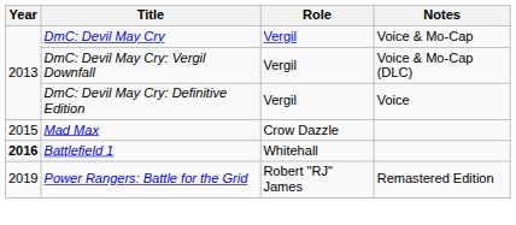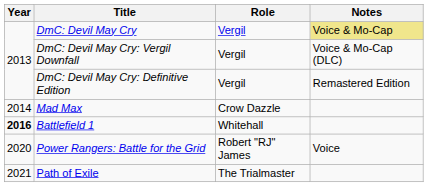 <table class="wikitable sortable">
 <tr>
 <th>Year</th>
 <th>Title</th>
 <th>Role</th>
 <th class="unsortable">Notes</th>
 </tr>
 <tr>
 <td rowspan="3">2013</td>
 <td><em><a href='#'>DmC: Devil May Cry</a></em></td>
 <td><a href='#'>Vergil</a></td>
-<td>Voice & Mo-Cap</td>
+<td style="background: khaki;">Voice & Mo-Cap</td>
 </tr>
 <tr>
 <td><em>DmC: Devil May Cry: Vergil Downfall</em></td>
 <td>Vergil</td>
 <td>Voice & Mo-Cap (DLC)</td>
 </tr>
 <tr>
 <td><em>DmC: Devil May Cry: Definitive Edition</em></td>
 <td>Vergil</td>
-<td>Voice</td>
+<td>Remastered Edition</td>
 </tr>
 <tr>
-<td>2015</td>
+<td>2014</td>
 <td><em><a href='#'>Mad Max</a></em></td>
 <td>Crow Dazzle</td>
 <td></td>
 </tr>
 <tr>
 <td><strong>2016</strong></td>
 <td><em><a href='#'>Battlefield 1</a></em></td>
 <td>Whitehall</td>
 <td></td>
 </tr>
 <tr>
-<td>2019</td>
+<td>2020</td>
 <td><em><a href='#'>Power Rangers: Battle for the Grid</a></td>
 <td>Robert "RJ" James</td>
-<td>Remastered Edition</td>
+<td>Voice</td>
+</tr>
+<tr>
+<td>2021</td>
+<td></em><a href='#'>Path of Exile</a><em></td>
+<td>The Trialmaster</td>
+<td></td>
 </tr>
 </table>
